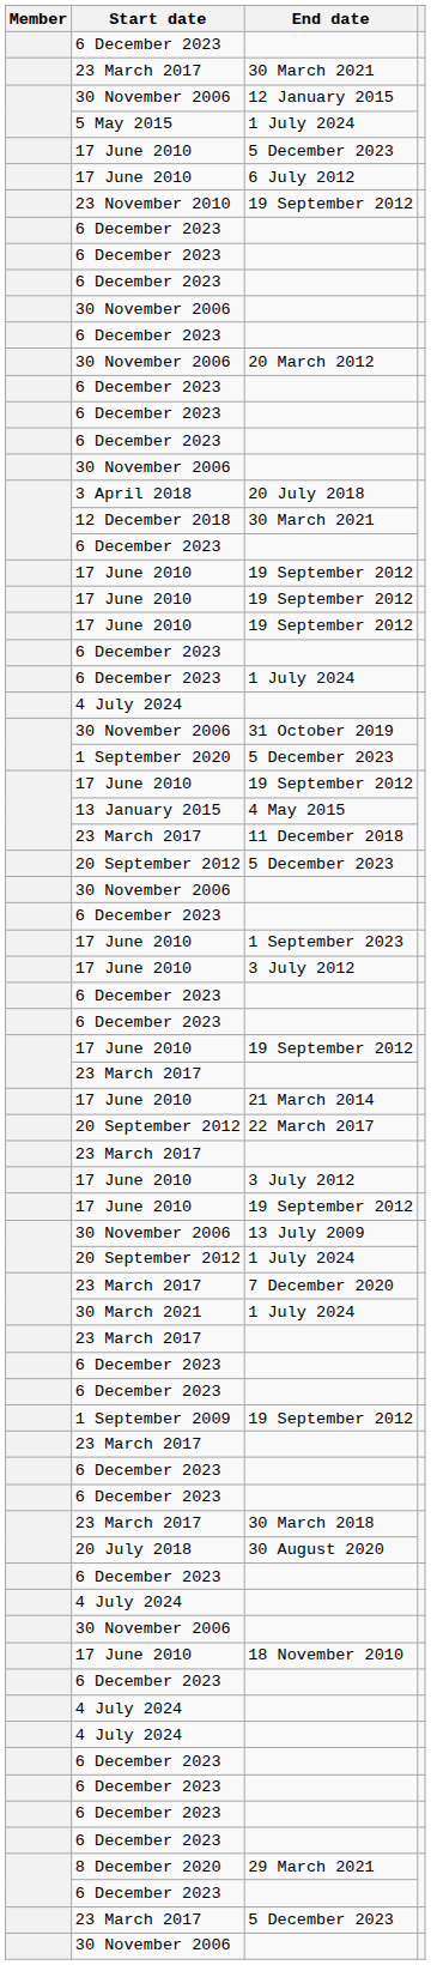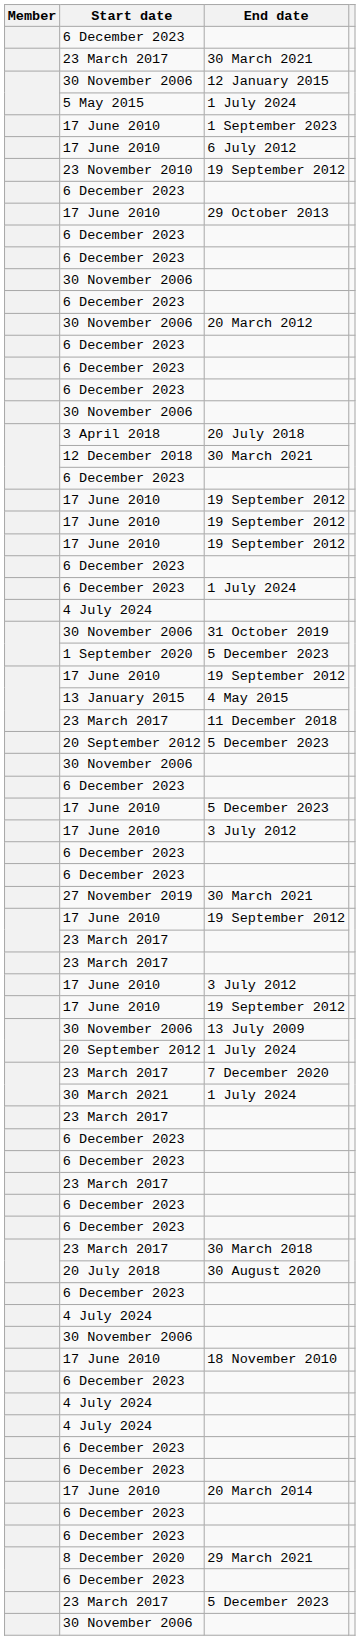 <table class="wikitable sortable">
 <tr>
 <th scope="col">Member</th>
 <th scope="col">Start date</th>
 <th scope="col">End date</th>
 <th scope="col" class="unsortable"></th>
 </tr>
 <tr>
 <th scope="row"></th>
 <td>6 December 2023</td>
 <td></td>
 <td></td>
 </tr>
 <tr>
 <th scope="row"></th>
 <td>23 March 2017</td>
 <td>30 March 2021</td>
 <td></td>
 </tr>
 <tr>
 <th scope="rowgroup" rowspan="2"></th>
 <td>30 November 2006</td>
 <td>12 January 2015</td>
 <td rowspan="2"></td>
 </tr>
 <tr>
 <td>5 May 2015</td>
 <td>1 July 2024</td>
 </tr>
 <tr>
 <th scope="row"></th>
 <td>17 June 2010</td>
-<td>5 December 2023</td>
+<td>1 September 2023</td>
 <td></td>
 </tr>
 <tr>
 <th scope="row"></th>
 <td>17 June 2010</td>
 <td>6 July 2012</td>
 <td></td>
 </tr>
 <tr>
 <th scope="row"></th>
 <td>23 November 2010</td>
 <td>19 September 2012</td>
 <td></td>
 </tr>
 <tr>
 <th scope="row"></th>
 <td>6 December 2023</td>
 <td></td>
+<td></td>
+</tr>
+<tr>
+<th scope="row"></th>
+<td>17 June 2010</td>
+<td>29 October 2013</td>
 <td></td>
 </tr>
 <tr>
 <th scope="row"></th>
 <td>6 December 2023</td>
 <td></td>
 <td></td>
 </tr>
 <tr>
 <th scope="row"></th>
 <td>6 December 2023</td>
 <td></td>
 <td></td>
 </tr>
 <tr>
 <th scope="row"></th>
 <td>30 November 2006</td>
 <td></td>
 <td></td>
 </tr>
 <tr>
 <th scope="row"></th>
 <td>6 December 2023</td>
 <td></td>
 <td></td>
 </tr>
 <tr>
 <th scope="row"></th>
 <td>30 November 2006</td>
 <td>20 March 2012</td>
 <td></td>
 </tr>
 <tr>
 <th scope="row"></th>
 <td>6 December 2023</td>
 <td></td>
 <td></td>
 </tr>
 <tr>
 <th scope="row"></th>
 <td>6 December 2023</td>
 <td></td>
 <td></td>
 </tr>
 <tr>
 <th scope="row"></th>
 <td>6 December 2023</td>
 <td></td>
 <td></td>
 </tr>
 <tr>
 <th scope="row"></th>
 <td>30 November 2006</td>
 <td></td>
 <td></td>
 </tr>
 <tr>
 <th scope="rowgroup" rowspan="3"></th>
 <td>3 April 2018</td>
 <td>20 July 2018</td>
 <td rowspan="3"></td>
 </tr>
 <tr>
 <td>12 December 2018</td>
 <td>30 March 2021</td>
 </tr>
 <tr>
 <td>6 December 2023</td>
 <td></td>
 </tr>
 <tr>
 <th scope="row"></th>
 <td>17 June 2010</td>
 <td>19 September 2012</td>
 <td></td>
 </tr>
 <tr>
 <th scope="row"></th>
 <td>17 June 2010</td>
 <td>19 September 2012</td>
 <td></td>
 </tr>
 <tr>
 <th scope="row"></th>
 <td>17 June 2010</td>
 <td>19 September 2012</td>
 <td></td>
 </tr>
 <tr>
 <th scope="row"></th>
 <td>6 December 2023</td>
 <td></td>
 <td></td>
 </tr>
 <tr>
 <th scope="row"></th>
 <td>6 December 2023</td>
 <td>1 July 2024</td>
 <td></td>
 </tr>
 <tr>
 <th scope="row"></th>
 <td>4 July 2024</td>
 <td></td>
 <td></td>
 </tr>
 <tr>
 <th scope="rowgroup" rowspan="2"></th>
 <td>30 November 2006</td>
 <td>31 October 2019</td>
 <td rowspan="2"></td>
 </tr>
 <tr>
 <td>1 September 2020</td>
 <td>5 December 2023</td>
 </tr>
 <tr>
 <th scope="rowgroup" rowspan="3"></th>
 <td>17 June 2010</td>
 <td>19 September 2012</td>
 <td rowspan="3"></td>
 </tr>
 <tr>
 <td>13 January 2015</td>
 <td>4 May 2015</td>
 </tr>
 <tr>
 <td>23 March 2017</td>
 <td>11 December 2018</td>
 </tr>
 <tr>
 <th scope="row"></th>
 <td>20 September 2012</td>
 <td>5 December 2023</td>
 <td></td>
 </tr>
 <tr>
 <th scope="row"></th>
 <td>30 November 2006</td>
 <td></td>
 <td></td>
 </tr>
 <tr>
 <th scope="row"></th>
 <td>6 December 2023</td>
 <td></td>
 <td></td>
 </tr>
 <tr>
 <th scope="row"></th>
 <td>17 June 2010</td>
-<td>1 September 2023</td>
+<td>5 December 2023</td>
 <td></td>
 </tr>
 <tr>
 <th scope="row"></th>
 <td>17 June 2010</td>
 <td>3 July 2012</td>
 <td></td>
 </tr>
 <tr>
 <th scope="row"></th>
 <td>6 December 2023</td>
 <td></td>
 <td></td>
 </tr>
 <tr>
 <th scope="row"></th>
 <td>6 December 2023</td>
 <td></td>
 <td></td>
 </tr>
 <tr>
+<th scope="row"></th>
+<td>27 November 2019</td>
+<td>30 March 2021</td>
+<td></td>
+</tr>
+<tr>
 <th scope="rowgroup" rowspan="2"></th>
 <td>17 June 2010</td>
 <td>19 September 2012</td>
 <td rowspan="2"></td>
 </tr>
 <tr>
 <td>23 March 2017</td>
-<td></td>
-</tr>
-<tr>
-<th scope="row"></th>
-<td>17 June 2010</td>
-<td>21 March 2014</td>
-<td></td>
-</tr>
-<tr>
-<th scope="row"></th>
-<td>20 September 2012</td>
-<td>22 March 2017</td>
 <td></td>
 </tr>
 <tr>
 <th scope="row"></th>
 <td>23 March 2017</td>
 <td></td>
 <td></td>
 </tr>
 <tr>
 <th scope="row"></th>
 <td>17 June 2010</td>
 <td>3 July 2012</td>
 <td></td>
 </tr>
 <tr>
 <th scope="row"></th>
 <td>17 June 2010</td>
 <td>19 September 2012</td>
 <td></td>
 </tr>
 <tr>
 <th scope="rowgroup" rowspan="2"></th>
 <td>30 November 2006</td>
 <td>13 July 2009</td>
 <td rowspan="2"></td>
 </tr>
 <tr>
 <td>20 September 2012</td>
 <td>1 July 2024</td>
 </tr>
 <tr>
 <th scope="rowgroup" rowspan="2"></th>
 <td>23 March 2017</td>
 <td>7 December 2020</td>
 <td rowspan="2"></td>
 </tr>
 <tr>
 <td>30 March 2021</td>
 <td>1 July 2024</td>
 </tr>
 <tr>
 <th scope="row"></th>
 <td>23 March 2017</td>
 <td></td>
 <td></td>
 </tr>
 <tr>
 <th scope="row"></th>
 <td>6 December 2023</td>
 <td></td>
 <td></td>
 </tr>
 <tr>
 <th scope="row"></th>
 <td>6 December 2023</td>
 <td></td>
-<td></td>
-</tr>
-<tr>
-<th scope="row"></th>
-<td>1 September 2009</td>
-<td>19 September 2012</td>
 <td></td>
 </tr>
 <tr>
 <th scope="row"></th>
 <td>23 March 2017</td>
 <td></td>
 <td></td>
 </tr>
 <tr>
 <th scope="row"></th>
 <td>6 December 2023</td>
 <td></td>
 <td></td>
 </tr>
 <tr>
 <th scope="row"></th>
 <td>6 December 2023</td>
 <td></td>
 <td></td>
 </tr>
 <tr>
 <th scope="rowgroup" rowspan="2"></th>
 <td>23 March 2017</td>
 <td>30 March 2018</td>
 <td rowspan="2"></td>
 </tr>
 <tr>
 <td>20 July 2018</td>
 <td>30 August 2020</td>
 </tr>
 <tr>
 <th scope="row"></th>
 <td>6 December 2023</td>
 <td></td>
 <td></td>
 </tr>
 <tr>
 <th scope="row"></th>
 <td>4 July 2024</td>
 <td></td>
 <td></td>
 </tr>
 <tr>
 <th scope="row"></th>
 <td>30 November 2006</td>
 <td></td>
 <td></td>
 </tr>
 <tr>
 <th scope="row"></th>
 <td>17 June 2010</td>
 <td>18 November 2010</td>
 <td></td>
 </tr>
 <tr>
 <th scope="row"></th>
 <td>6 December 2023</td>
 <td></td>
 <td></td>
 </tr>
 <tr>
 <th scope="row"></th>
 <td>4 July 2024</td>
 <td></td>
 <td></td>
 </tr>
 <tr>
 <th scope="row"></th>
 <td>4 July 2024</td>
 <td></td>
 <td></td>
 </tr>
 <tr>
 <th scope="row"></th>
 <td>6 December 2023</td>
 <td></td>
 <td></td>
 </tr>
 <tr>
 <th scope="row"></th>
 <td>6 December 2023</td>
 <td></td>
 <td></td>
 </tr>
 <tr>
 <th scope="row"></th>
+<td>17 June 2010</td>
+<td>20 March 2014</td>
+<td></td>
+</tr>
+<tr>
+<th scope="row"></th>
 <td>6 December 2023</td>
 <td></td>
 <td></td>
 </tr>
 <tr>
 <th scope="row"></th>
 <td>6 December 2023</td>
 <td></td>
 <td></td>
 </tr>
 <tr>
 <th scope="rowgroup" rowspan="2"></th>
 <td>8 December 2020</td>
 <td>29 March 2021</td>
 <td rowspan="2"></td>
 </tr>
 <tr>
 <td>6 December 2023</td>
 <td></td>
 </tr>
 <tr>
 <th scope="row"></th>
 <td>23 March 2017</td>
 <td>5 December 2023</td>
 <td></td>
 </tr>
 <tr>
 <th scope="row"></th>
 <td>30 November 2006</td>
 <td></td>
 <td></td>
 </tr>
 </table>
